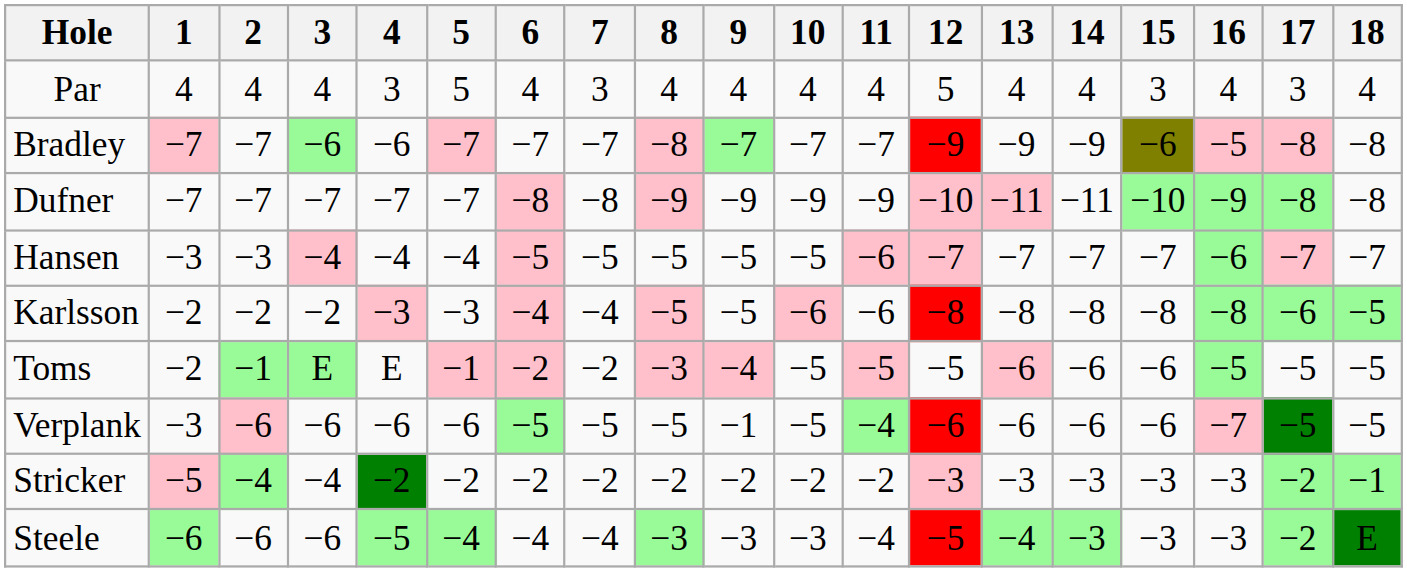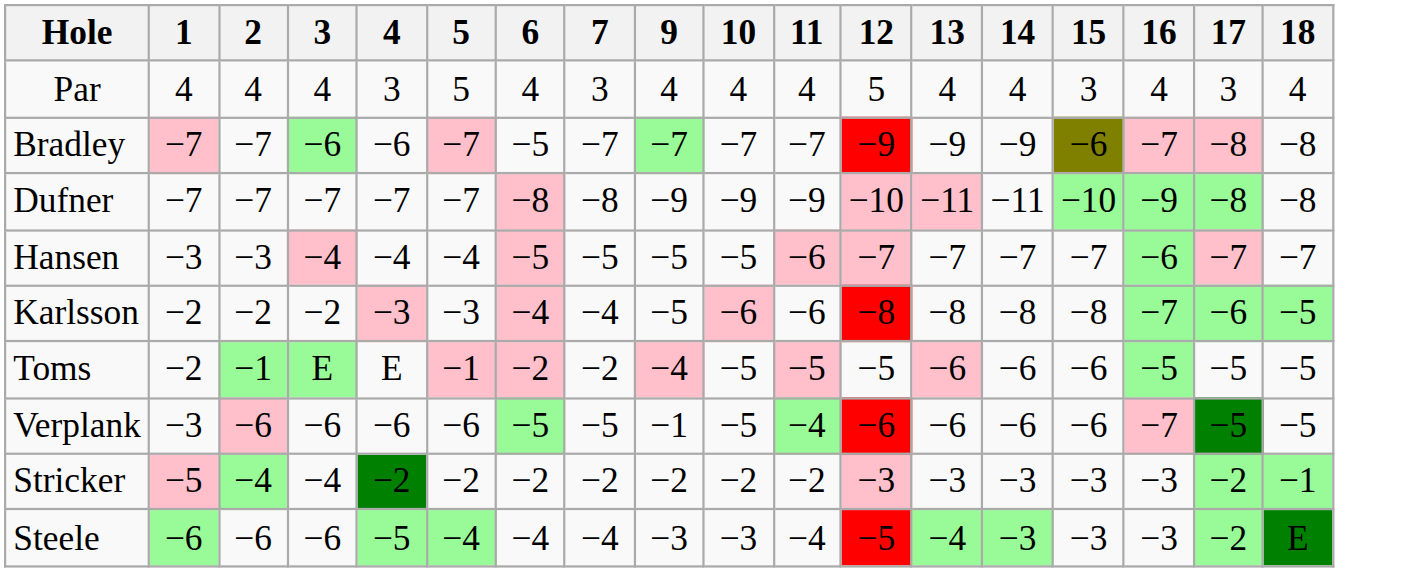 <table class="wikitable" style="text-align:center">
 <tr>
 <th>Hole</th>
 <th>  1  </th>
 <th>  2  </th>
 <th>  3  </th>
 <th>  4  </th>
 <th>  5  </th>
 <th>  6  </th>
 <th>  7  </th>
-<th>  8  </th>
 <th>  9  </th>
 <th> 10 </th>
 <th> 11 </th>
 <th> 12 </th>
 <th> 13 </th>
 <th> 14 </th>
 <th> 15 </th>
 <th> 16 </th>
 <th> 17 </th>
 <th> 18 </th>
 </tr>
 <tr>
 <td>Par</td>
 <td>4</td>
 <td>4</td>
 <td>4</td>
 <td>3</td>
 <td>5</td>
 <td>4</td>
 <td>3</td>
 <td>4</td>
 <td>4</td>
 <td>4</td>
-<td>4</td>
 <td>5</td>
 <td>4</td>
 <td>4</td>
 <td>3</td>
 <td>4</td>
 <td>3</td>
 <td>4</td>
 </tr>
 <tr>
 <td align=left> Bradley</td>
 <td style="background: Pink;">−7</td>
 <td>−7</td>
 <td style="background: PaleGreen;">−6</td>
 <td>−6</td>
 <td style="background: Pink;">−7</td>
+<td>−5</td>
 <td>−7</td>
-<td>−7</td>
-<td style="background: Pink;">−8</td>
 <td style="background: PaleGreen;">−7</td>
 <td>−7</td>
 <td>−7</td>
 <td style="background: Red;">−9</td>
 <td>−9</td>
 <td>−9</td>
 <td style="background: Olive;">−6</td>
-<td style="background: Pink;">−5</td>
+<td style="background: Pink;">−7</td>
 <td style="background: Pink;">−8</td>
 <td>−8</td>
 </tr>
 <tr>
 <td align=left> Dufner</td>
 <td>−7</td>
 <td>−7</td>
 <td>−7</td>
 <td>−7</td>
 <td>−7</td>
 <td style="background: Pink;">−8</td>
 <td>−8</td>
-<td style="background: Pink;">−9</td>
 <td>−9</td>
 <td>−9</td>
 <td>−9</td>
 <td style="background: Pink;">−10</td>
 <td style="background: Pink;">−11</td>
 <td>−11</td>
 <td style="background: PaleGreen;">−10</td>
 <td style="background: PaleGreen;">−9</td>
 <td style="background: PaleGreen;">−8</td>
 <td>−8</td>
 </tr>
 <tr>
 <td align=left> Hansen</td>
 <td>−3</td>
 <td>−3</td>
 <td style="background: Pink;">−4</td>
 <td>−4</td>
 <td>−4</td>
 <td style="background: Pink;">−5</td>
 <td>−5</td>
 <td>−5</td>
 <td>−5</td>
-<td>−5</td>
 <td style="background: Pink;">−6</td>
 <td style="background: Pink;">−7</td>
 <td>−7</td>
 <td>−7</td>
 <td>−7</td>
 <td style="background: PaleGreen;">−6</td>
 <td style="background: Pink;">−7</td>
 <td>−7</td>
 </tr>
 <tr>
 <td align=left> Karlsson</td>
 <td>−2</td>
 <td>−2</td>
 <td>−2</td>
 <td style="background: Pink;">−3</td>
 <td>−3</td>
 <td style="background: Pink;">−4</td>
 <td>−4</td>
-<td style="background: Pink;">−5</td>
 <td>−5</td>
 <td style="background: Pink;">−6</td>
 <td>−6</td>
 <td style="background: Red;">−8</td>
 <td>−8</td>
 <td>−8</td>
 <td>−8</td>
-<td style="background: PaleGreen;">−8</td>
+<td style="background: PaleGreen;">−7</td>
 <td style="background: PaleGreen;">−6</td>
 <td style="background: PaleGreen;">−5</td>
 </tr>
 <tr>
 <td align=left> Toms</td>
 <td>−2</td>
 <td style="background: PaleGreen;">−1</td>
 <td style="background: PaleGreen;">E</td>
 <td>E</td>
 <td style="background: Pink;">−1</td>
 <td style="background: Pink;">−2</td>
 <td>−2</td>
-<td style="background: Pink;">−3</td>
 <td style="background: Pink;">−4</td>
 <td>−5</td>
 <td style="background: Pink;">−5</td>
 <td>−5</td>
 <td style="background: Pink;">−6</td>
 <td>−6</td>
 <td>−6</td>
 <td style="background: PaleGreen;">−5</td>
 <td>−5</td>
 <td>−5</td>
 </tr>
 <tr>
 <td align=left> Verplank</td>
 <td>−3</td>
 <td style="background: Pink;">−6</td>
 <td>−6</td>
 <td>−6</td>
 <td>−6</td>
 <td style="background: PaleGreen;">−5</td>
-<td>−5</td>
 <td>−5</td>
 <td>−1</td>
 <td>−5</td>
 <td style="background: PaleGreen;">−4</td>
 <td style="background: Red;">−6</td>
 <td>−6</td>
 <td>−6</td>
 <td>−6</td>
 <td style="background: Pink;">−7</td>
 <td style="background: Green;">−5</td>
 <td>−5</td>
 </tr>
 <tr>
 <td align=left> Stricker</td>
 <td style="background: Pink;">−5</td>
 <td style="background: PaleGreen;">−4</td>
 <td>−4</td>
 <td style="background: Green;">−2</td>
 <td>−2</td>
 <td>−2</td>
 <td>−2</td>
 <td>−2</td>
 <td>−2</td>
 <td>−2</td>
-<td>−2</td>
 <td style="background: Pink;">−3</td>
 <td>−3</td>
 <td>−3</td>
 <td>−3</td>
 <td>−3</td>
 <td style="background: PaleGreen;">−2</td>
 <td style="background: PaleGreen;">−1</td>
 </tr>
 <tr>
 <td align=left> Steele</td>
 <td style="background: PaleGreen;">−6</td>
 <td>−6</td>
 <td>−6</td>
 <td style="background: PaleGreen;">−5</td>
 <td style="background: PaleGreen;">−4</td>
 <td>−4</td>
 <td>−4</td>
-<td style="background: PaleGreen;">−3</td>
 <td>−3</td>
 <td>−3</td>
 <td>−4</td>
 <td style="background: Red;">−5</td>
 <td style="background: PaleGreen;">−4</td>
 <td style="background: PaleGreen;">−3</td>
 <td>−3</td>
 <td>−3</td>
 <td style="background: PaleGreen;">−2</td>
 <td style="background: Green;">E</td>
 </tr>
 </table>
